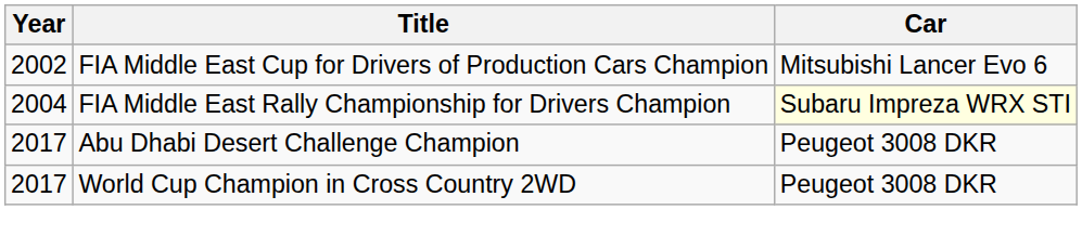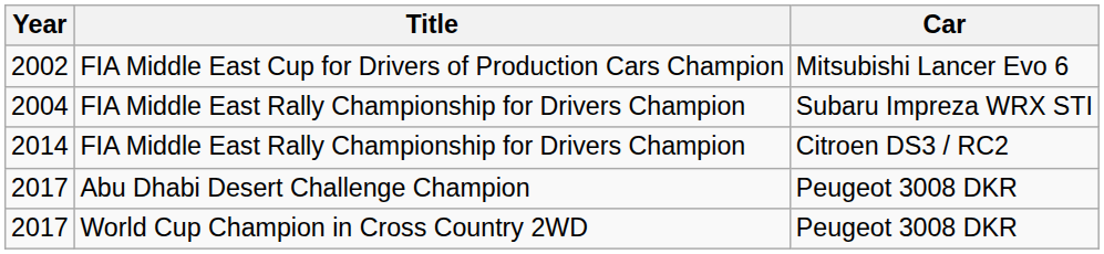 <table class="wikitable">
 <tr style="background:#efefef;">
 <th>Year</th>
 <th>Title</th>
 <th>Car</th>
 </tr>
 <tr ---->
 <td>2002</td>
 <td>FIA Middle East Cup for Drivers of Production Cars Champion</td>
 <td>Mitsubishi Lancer Evo 6</td>
 </tr>
 <tr ---->
 <td>2004</td>
 <td>FIA Middle East Rally Championship for Drivers Champion</td>
-<td style="background: lightyellow;">Subaru Impreza WRX STI</td>
+<td>Subaru Impreza WRX STI</td>
+</tr>
+<tr ---->
+<td>2014</td>
+<td>FIA Middle East Rally Championship for Drivers Champion</td>
+<td>Citroen DS3 / RC2</td>
 </tr>
 <tr ---->
 <td>2017</td>
 <td>Abu Dhabi Desert Challenge Champion</td>
 <td>Peugeot 3008 DKR</td>
 </tr>
 <tr ---->
 <td>2017</td>
 <td>World Cup Champion in Cross Country 2WD</td>
 <td>Peugeot 3008 DKR</td>
 </tr>
 </table>
